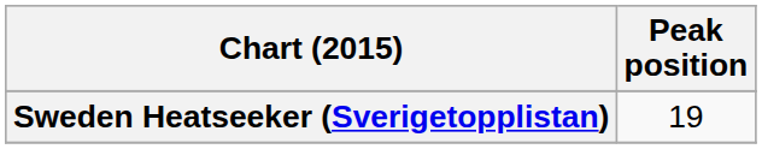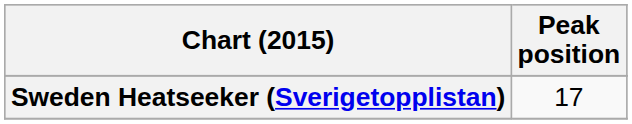 <table class="wikitable sortable plainrowheaders" style="text-align:center">
 <tr>
 <th scope="col">Chart (2015)</th>
 <th scope="col">Peak<br>position</th>
 </tr>
 <tr>
 </tr>
 <tr>
 <th scope="row">Sweden Heatseeker (<a href='#'>Sverigetopplistan</a>)</th>
-<td>19</td>
+<td>17</td>
 </tr>
 <tr>
 </tr>
 </table>
